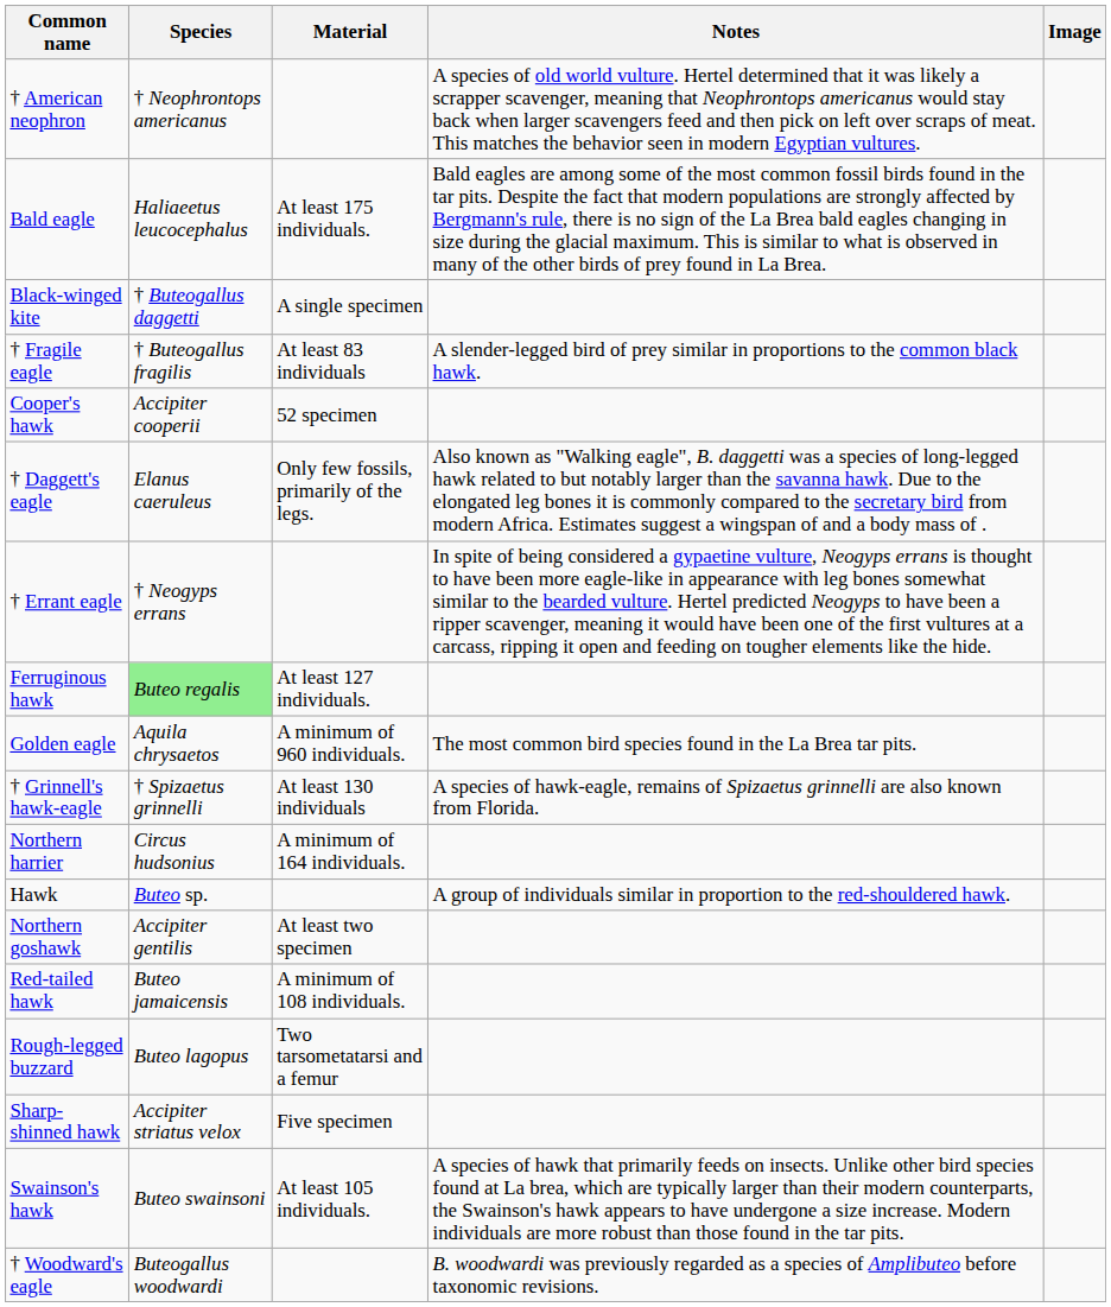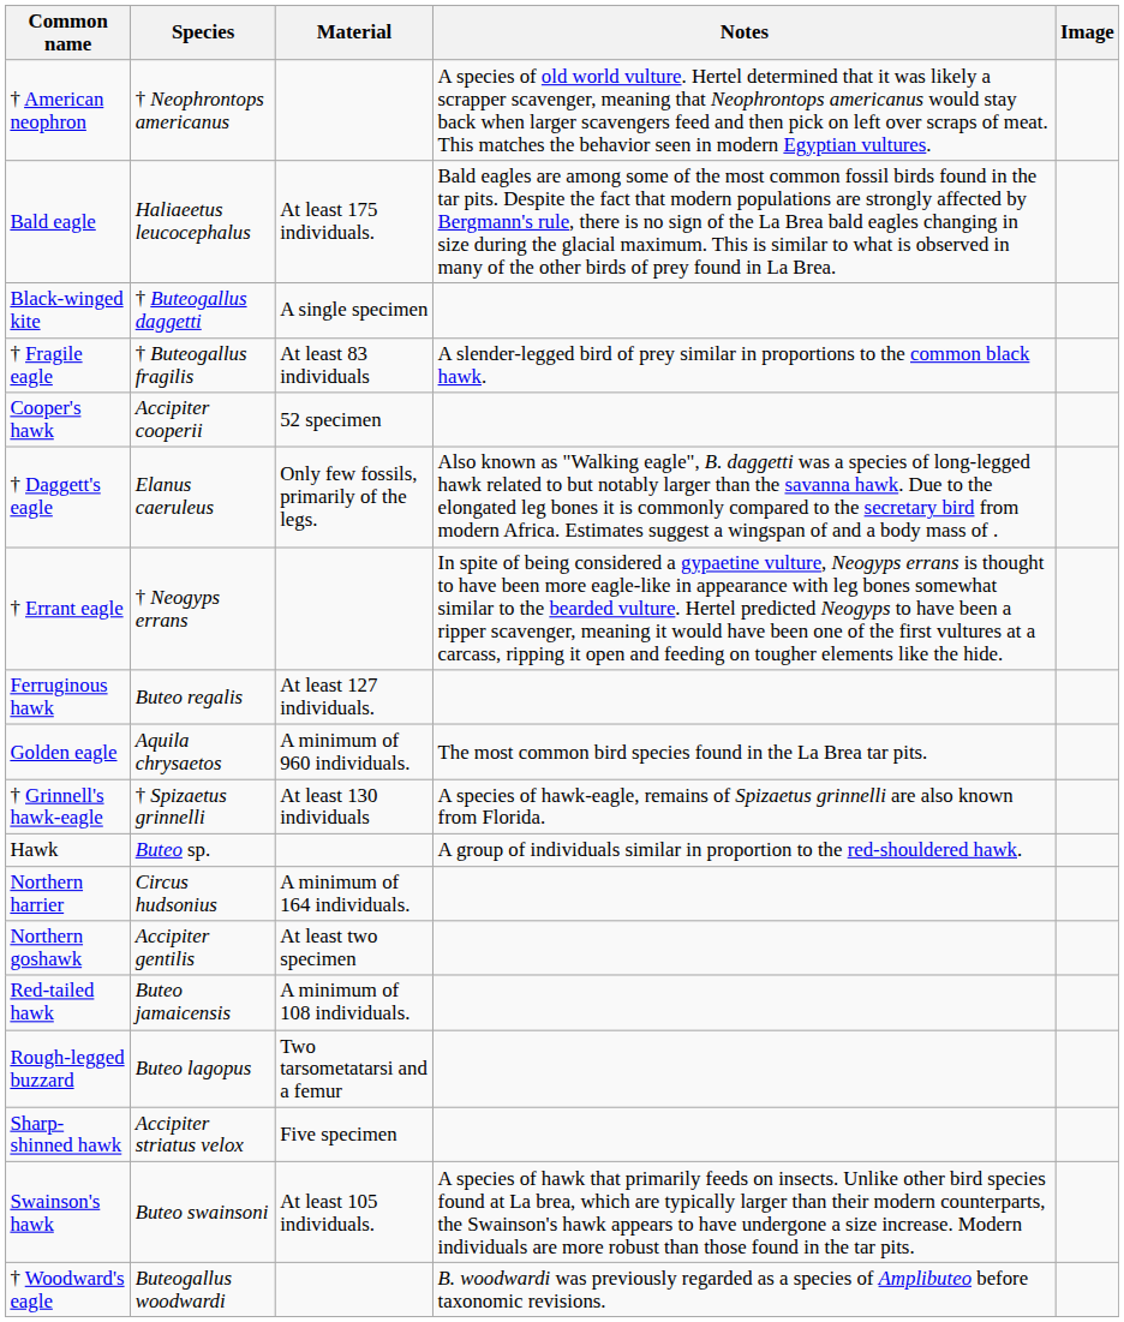 <table class="wikitable" align="center" width="100%">
 <tr>
 <th>Common name</th>
 <th>Species</th>
 <th>Material</th>
 <th>Notes</th>
 <th>Image</th>
 </tr>
 <tr>
 <td>† <a href='#'>American neophron</a></td>
 <td>† <em>Neophrontops americanus</em></td>
 <td></td>
 <td>A species of <a href='#'>old world vulture</a>. Hertel determined that it was likely a scrapper scavenger, meaning that <em>Neophrontops americanus</em> would stay back when larger scavengers feed and then pick on left over scraps of meat. This matches the behavior seen in modern <a href='#'>Egyptian vultures</a>.</td>
 <td></td>
 </tr>
 <tr>
 <td><a href='#'>Bald eagle</a></td>
 <td><em>Haliaeetus leucocephalus</em></td>
 <td>At least 175 individuals.</td>
 <td>Bald eagles are among some of the most common fossil birds found in the tar pits. Despite the fact that modern populations are strongly affected by <a href='#'>Bergmann's rule</a>, there is no sign of the La Brea bald eagles changing in size during the glacial maximum. This is similar to what is observed in many of the other birds of prey found in La Brea.</td>
 <td></td>
 </tr>
 <tr>
 <td><a href='#'>Black-winged kite</a></td>
 <td>† <em><a href='#'>Buteogallus daggetti</a></em></td>
 <td>A single specimen</td>
 <td></td>
 <td></td>
 </tr>
 <tr>
 <td>† <a href='#'>Fragile eagle</a></td>
 <td>† <em>Buteogallus fragilis</em></td>
 <td>At least 83 individuals</td>
 <td>A slender-legged bird of prey similar in proportions to the <a href='#'>common black hawk</a>.</td>
 <td></td>
 </tr>
 <tr>
 <td><a href='#'>Cooper's hawk</a></td>
 <td><em>Accipiter cooperii</em></td>
 <td>52 specimen</td>
 <td></td>
 <td></td>
 </tr>
 <tr>
 <td>† <a href='#'>Daggett's eagle</a></td>
 <td><em>Elanus caeruleus</em></td>
 <td>Only few fossils, primarily of the legs.</td>
 <td>Also known as "Walking eagle", <em>B. daggetti</em> was a species of long-legged hawk related to but notably larger than the <a href='#'>savanna hawk</a>. Due to the elongated leg bones it is commonly compared to the <a href='#'>secretary bird</a> from modern Africa. Estimates suggest a wingspan of  and a body mass of .</td>
 <td></td>
 </tr>
 <tr>
 <td>† <a href='#'>Errant eagle</a></td>
 <td>† <em>Neogyps errans</em></td>
 <td></td>
 <td>In spite of being considered a <a href='#'>gypaetine vulture</a>, <em>Neogyps errans</em> is thought to have been more eagle-like in appearance with leg bones somewhat similar to the <a href='#'>bearded vulture</a>. Hertel predicted <em>Neogyps</em> to have been a ripper scavenger, meaning it would have been one of the first vultures at a carcass, ripping it open and feeding on tougher elements like the hide.</td>
 <td></td>
 </tr>
 <tr>
 <td><a href='#'>Ferruginous hawk</a></td>
-<td style="background: lightgreen;"><em>Buteo regalis</em></td>
+<td><em>Buteo regalis</em></td>
 <td>At least 127 individuals.</td>
 <td></td>
 <td></td>
 </tr>
 <tr>
 <td><a href='#'>Golden eagle</a></td>
 <td><em>Aquila chrysaetos</em></td>
 <td>A minimum of 960 individuals.</td>
 <td>The most common bird species found in the La Brea tar pits.</td>
 <td></td>
 </tr>
 <tr>
 <td>† <a href='#'>Grinnell's hawk-eagle</a></td>
 <td>† <em>Spizaetus grinnelli</em></td>
 <td>At least 130 individuals</td>
 <td>A species of hawk-eagle, remains of <em>Spizaetus grinnelli</em> are also known from Florida.</td>
 <td></td>
 </tr>
 <tr>
+<td>Hawk</td>
+<td><em><a href='#'>Buteo</a></em> sp.</td>
+<td></td>
+<td>A group of individuals similar in proportion to the <a href='#'>red-shouldered hawk</a>.</td>
+<td></td>
+</tr>
+<tr>
 <td><a href='#'>Northern harrier</a></td>
 <td><em>Circus hudsonius</em></td>
 <td>A minimum of 164 individuals.</td>
 <td></td>
-<td></td>
-</tr>
-<tr>
-<td>Hawk</td>
-<td><em><a href='#'>Buteo</a></em> sp.</td>
-<td></td>
-<td>A group of individuals similar in proportion to the <a href='#'>red-shouldered hawk</a>.</td>
 <td></td>
 </tr>
 <tr>
 <td><a href='#'>Northern goshawk</a></td>
 <td><em>Accipiter gentilis</em></td>
 <td>At least two specimen</td>
 <td></td>
 <td></td>
 </tr>
 <tr>
 <td><a href='#'>Red-tailed hawk</a></td>
 <td><em>Buteo jamaicensis</em></td>
 <td>A minimum of 108 individuals.</td>
 <td></td>
 <td></td>
 </tr>
 <tr>
 <td><a href='#'>Rough-legged buzzard</a></td>
 <td><em>Buteo lagopus</em></td>
 <td>Two tarsometatarsi and a femur</td>
 <td></td>
 <td></td>
 </tr>
 <tr>
 <td><a href='#'>Sharp-shinned hawk</a></td>
 <td><em>Accipiter striatus velox</em></td>
 <td>Five specimen</td>
 <td></td>
 <td></td>
 </tr>
 <tr>
 <td><a href='#'>Swainson's hawk</a></td>
 <td><em>Buteo swainsoni</em></td>
 <td>At least 105 individuals.</td>
 <td>A species of hawk that primarily feeds on insects. Unlike other bird species found at La brea, which are typically larger than their modern counterparts, the Swainson's hawk appears to have undergone a size increase. Modern individuals are more robust than those found in the tar pits.</td>
 <td></td>
 </tr>
 <tr>
 <td>† <a href='#'>Woodward's eagle</a></td>
 <td><em>Buteogallus woodwardi</em></td>
 <td></td>
 <td><em>B. woodwardi</em> was previously regarded as a species of <em><a href='#'>Amplibuteo</a></em> before taxonomic revisions.</td>
 <td></td>
 </tr>
 <tr>
 </tr>
 </table>
